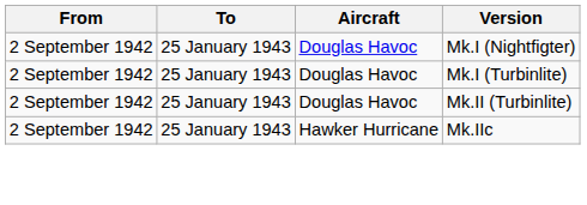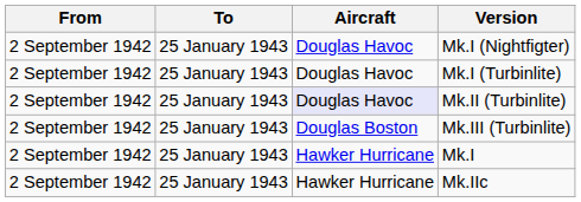 <table class="wikitable">
 <tr>
 <th>From</th>
 <th>To</th>
 <th>Aircraft</th>
 <th>Version</th>
 </tr>
 <tr>
 <td>2 September 1942</td>
 <td>25 January 1943</td>
 <td><a href='#'>Douglas Havoc</a></td>
 <td>Mk.I (Nightfigter)</td>
 </tr>
 <tr>
 <td>2 September 1942</td>
 <td>25 January 1943</td>
 <td>Douglas Havoc</td>
 <td>Mk.I (Turbinlite)</td>
 </tr>
 <tr>
 <td>2 September 1942</td>
 <td>25 January 1943</td>
-<td>Douglas Havoc</td>
+<td style="background: lavender;">Douglas Havoc</td>
 <td>Mk.II (Turbinlite)</td>
+</tr>
+<tr>
+<td>2 September 1942</td>
+<td>25 January 1943</td>
+<td><a href='#'>Douglas Boston</a></td>
+<td>Mk.III (Turbinlite)</td>
+</tr>
+<tr>
+<td>2 September 1942</td>
+<td>25 January 1943</td>
+<td><a href='#'>Hawker Hurricane</a></td>
+<td>Mk.I</td>
 </tr>
 <tr>
 <td>2 September 1942</td>
 <td>25 January 1943</td>
 <td>Hawker Hurricane</td>
 <td>Mk.IIc</td>
 </tr>
 </table>
